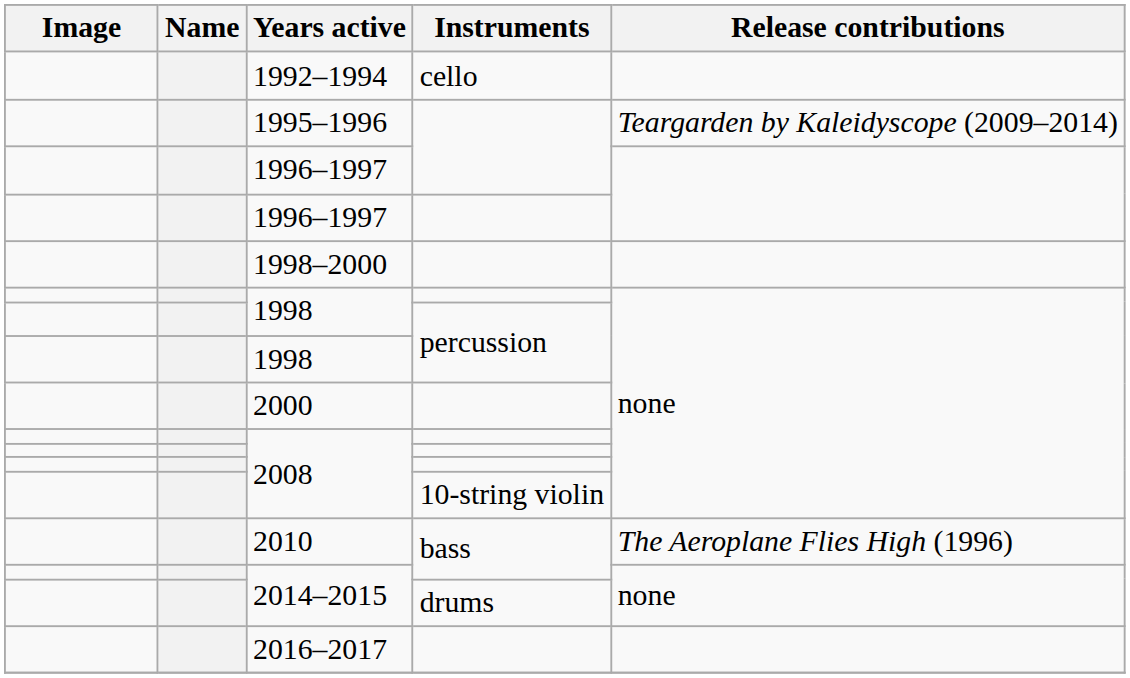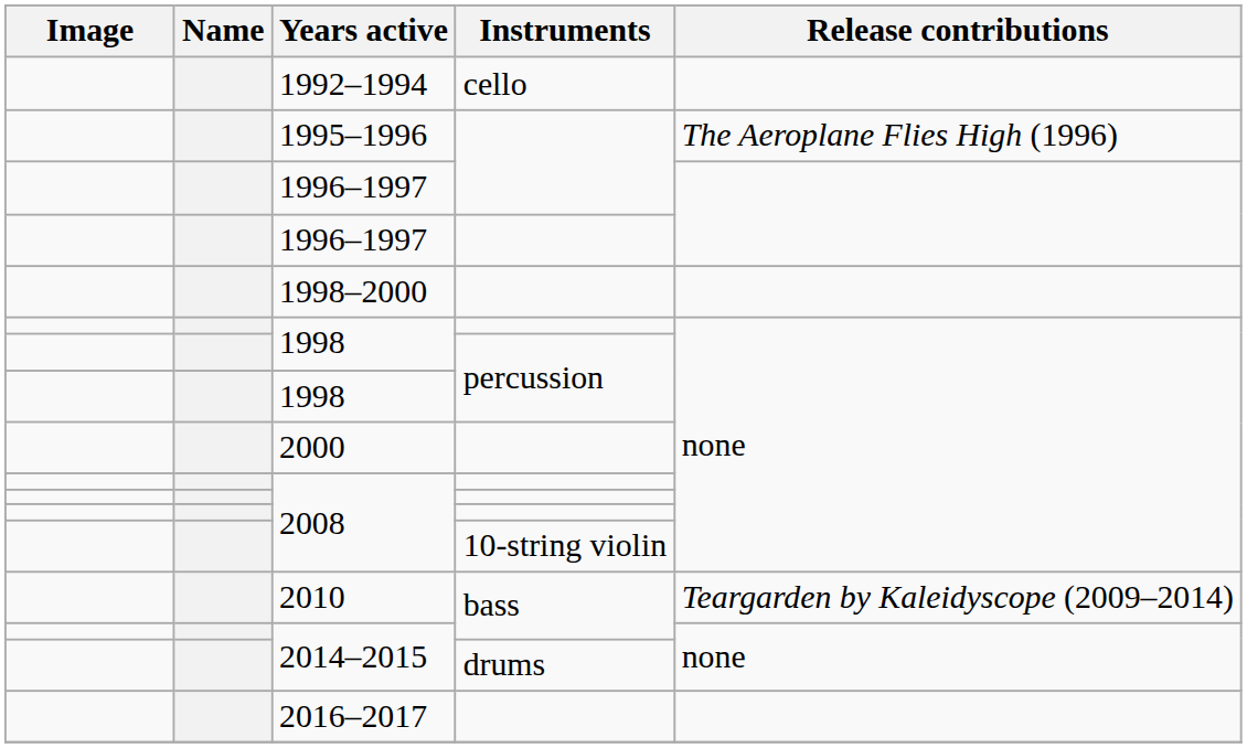 <table class="wikitable plainrowheaders sortable">
 <tr>
 <th scope="col" class="unsortable" style="width: 75px">Image</th>
 <th scope="col">Name</th>
 <th scope="col">Years active</th>
 <th scope="col">Instruments</th>
 <th scope="col" class="unsortable">Release contributions</th>
 </tr>
 <tr>
 <td></td>
 <th scope="row"></th>
 <td>1992–1994</td>
 <td>cello</td>
 <td></td>
 </tr>
 <tr>
 <td></td>
 <th scope="row"></th>
 <td>1995–1996 </td>
 <td rowspan="2"></td>
-<td><em>Teargarden by Kaleidyscope</em> (2009–2014)</td>
+<td><em>The Aeroplane Flies High</em> (1996)</td>
 </tr>
 <tr>
 <td></td>
 <th scope="row"></th>
 <td>1996–1997 </td>
 <td rowspan="2"></td>
 </tr>
 <tr>
 <td></td>
 <th scope="row"></th>
 <td>1996–1997</td>
 <td></td>
 </tr>
 <tr>
 <td></td>
 <th scope="row"></th>
 <td>1998–2000</td>
 <td></td>
 <td></td>
 </tr>
 <tr>
 <td></td>
 <th scope="row"></th>
 <td rowspan="2">1998</td>
 <td></td>
 <td rowspan="8">none</td>
 </tr>
 <tr>
 <td></td>
 <th scope="row"></th>
 <td rowspan="2">percussion</td>
 </tr>
 <tr>
 <td></td>
 <th scope="row"></th>
 <td>1998 </td>
 </tr>
 <tr>
 <td></td>
 <th scope="row"></th>
 <td>2000</td>
 <td></td>
 </tr>
 <tr>
 <td></td>
 <th scope="row"></th>
 <td rowspan="4">2008</td>
 <td></td>
 </tr>
 <tr>
 <td></td>
 <th scope="row"></th>
 <td></td>
 </tr>
 <tr>
 <td></td>
 <th scope="row"></th>
 <td></td>
 </tr>
 <tr>
 <td></td>
 <th scope="row"></th>
 <td>10-string violin</td>
 </tr>
 <tr>
 <td></td>
 <th scope="row"></th>
 <td>2010 </td>
 <td rowspan="2">bass</td>
-<td><em>The Aeroplane Flies High</em> (1996)</td>
+<td><em>Teargarden by Kaleidyscope</em> (2009–2014)</td>
 </tr>
 <tr>
 <td></td>
 <th scope="row"></th>
 <td rowspan="2">2014–2015</td>
 <td rowspan="2">none</td>
 </tr>
 <tr>
 <td></td>
 <th scope="row"></th>
 <td>drums</td>
 </tr>
 <tr>
 <td></td>
 <th scope="row"></th>
 <td>2016–2017</td>
 <td></td>
 <td></td>
 </tr>
 <tr>
 </tr>
 </table>
